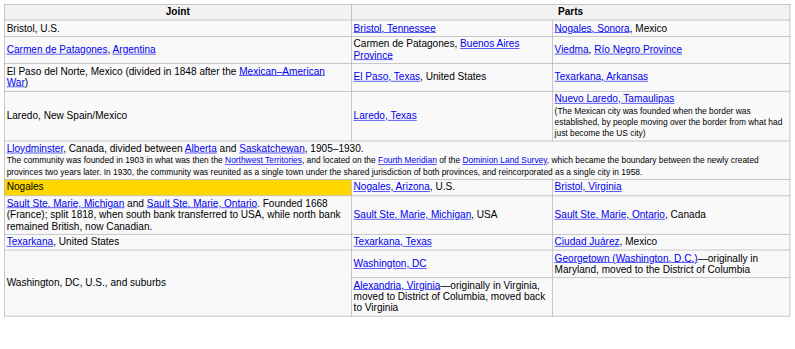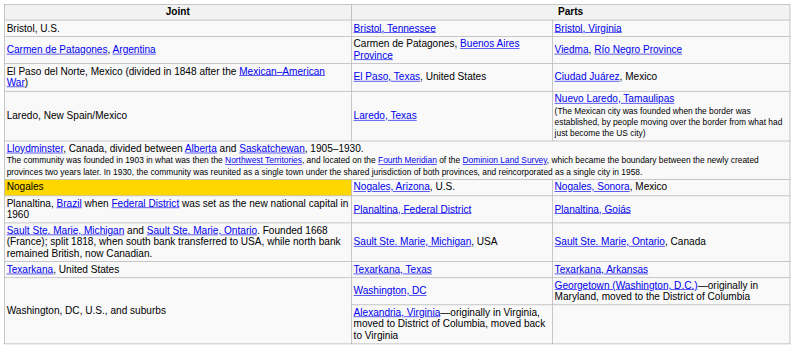 <table class=wikitable>
 <tr>
 <th>Joint</th>
 <th colspan=2>Parts</th>
 </tr>
 <tr>
 <td>Bristol, U.S.</td>
 <td><a href='#'>Bristol, Tennessee</a></td>
-<td><a href='#'>Nogales, Sonora</a>, Mexico</td>
+<td><a href='#'>Bristol, Virginia</a></td>
 </tr>
 <tr>
 <td><a href='#'>Carmen de Patagones</a>, <a href='#'>Argentina</a></td>
 <td>Carmen de Patagones, <a href='#'>Buenos Aires Province</a></td>
 <td><a href='#'>Viedma</a>, <a href='#'>Río Negro Province</a></td>
 </tr>
 <tr>
 <td>El Paso del Norte, Mexico (divided in 1848 after the <a href='#'>Mexican–American War</a>)</td>
 <td><a href='#'>El Paso, Texas</a>, United States</td>
-<td><a href='#'>Texarkana, Arkansas</a></td>
+<td><a href='#'>Ciudad Juárez</a>, Mexico</td>
 </tr>
 <tr>
 <td>Laredo, New Spain/Mexico</td>
 <td><a href='#'>Laredo, Texas</a></td>
 <td><a href='#'>Nuevo Laredo, Tamaulipas</a><br><small>(The Mexican city was founded when the border was established, by people moving over the border from what had just become the US city)</small></td>
 </tr>
 <tr>
 <td colspan=3><a href='#'>Lloydminster</a>, Canada, divided between <a href='#'>Alberta</a> and <a href='#'>Saskatchewan</a>, 1905–1930.<br><small>The community was founded in 1903 in what was then the <a href='#'>Northwest Territories</a>, and located on the <a href='#'>Fourth Meridian</a> of the <a href='#'>Dominion Land Survey</a>, which became the boundary between the newly created provinces two years later. In 1930, the community was reunited as a single town under the shared jurisdiction of both provinces, and reincorporated as a single city in 1958.</small></td>
 </tr>
 <tr>
 <td style="background: gold;">Nogales</td>
 <td><a href='#'>Nogales, Arizona</a>, U.S.</td>
-<td><a href='#'>Bristol, Virginia</a></td>
+<td><a href='#'>Nogales, Sonora</a>, Mexico</td>
+</tr>
+<tr>
+<td>Planaltina, <a href='#'>Brazil</a> when <a href='#'>Federal District</a> was set as the new national capital in 1960</td>
+<td><a href='#'>Planaltina, Federal District</a></td>
+<td><a href='#'>Planaltina, Goiás</a></td>
 </tr>
 <tr>
 <td><a href='#'>Sault Ste. Marie, Michigan</a> and <a href='#'>Sault Ste. Marie, Ontario</a>. Founded 1668 (France); split 1818, when south bank transferred to USA, while north bank remained British, now Canadian.</td>
 <td><a href='#'>Sault Ste. Marie, Michigan</a>, USA</td>
 <td><a href='#'>Sault Ste. Marie, Ontario</a>, Canada</td>
 </tr>
 <tr>
 <td><a href='#'>Texarkana</a>, United States</td>
 <td><a href='#'>Texarkana, Texas</a></td>
-<td><a href='#'>Ciudad Juárez</a>, Mexico</td>
+<td><a href='#'>Texarkana, Arkansas</a></td>
 </tr>
 <tr>
 <td rowspan=2>Washington, DC, U.S., and suburbs</td>
 <td><a href='#'>Washington, DC</a></td>
 <td><a href='#'>Georgetown (Washington, D.C.)</a>—originally in Maryland, moved to the District of Columbia</td>
 </tr>
 <tr>
 <td><a href='#'>Alexandria, Virginia</a>—originally in Virginia, moved to District of Columbia, moved back to Virginia</td>
 <td></td>
 </tr>
 </table>
